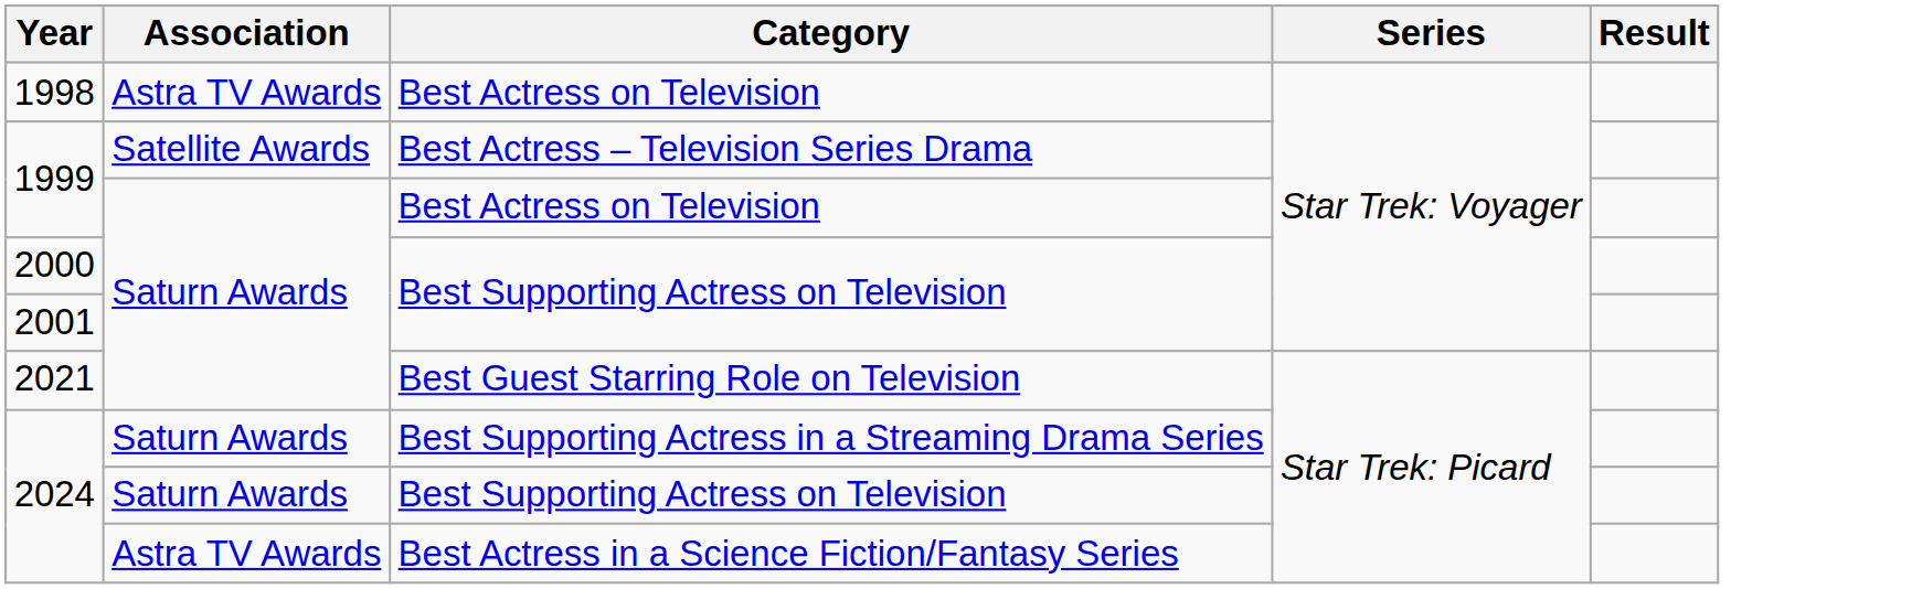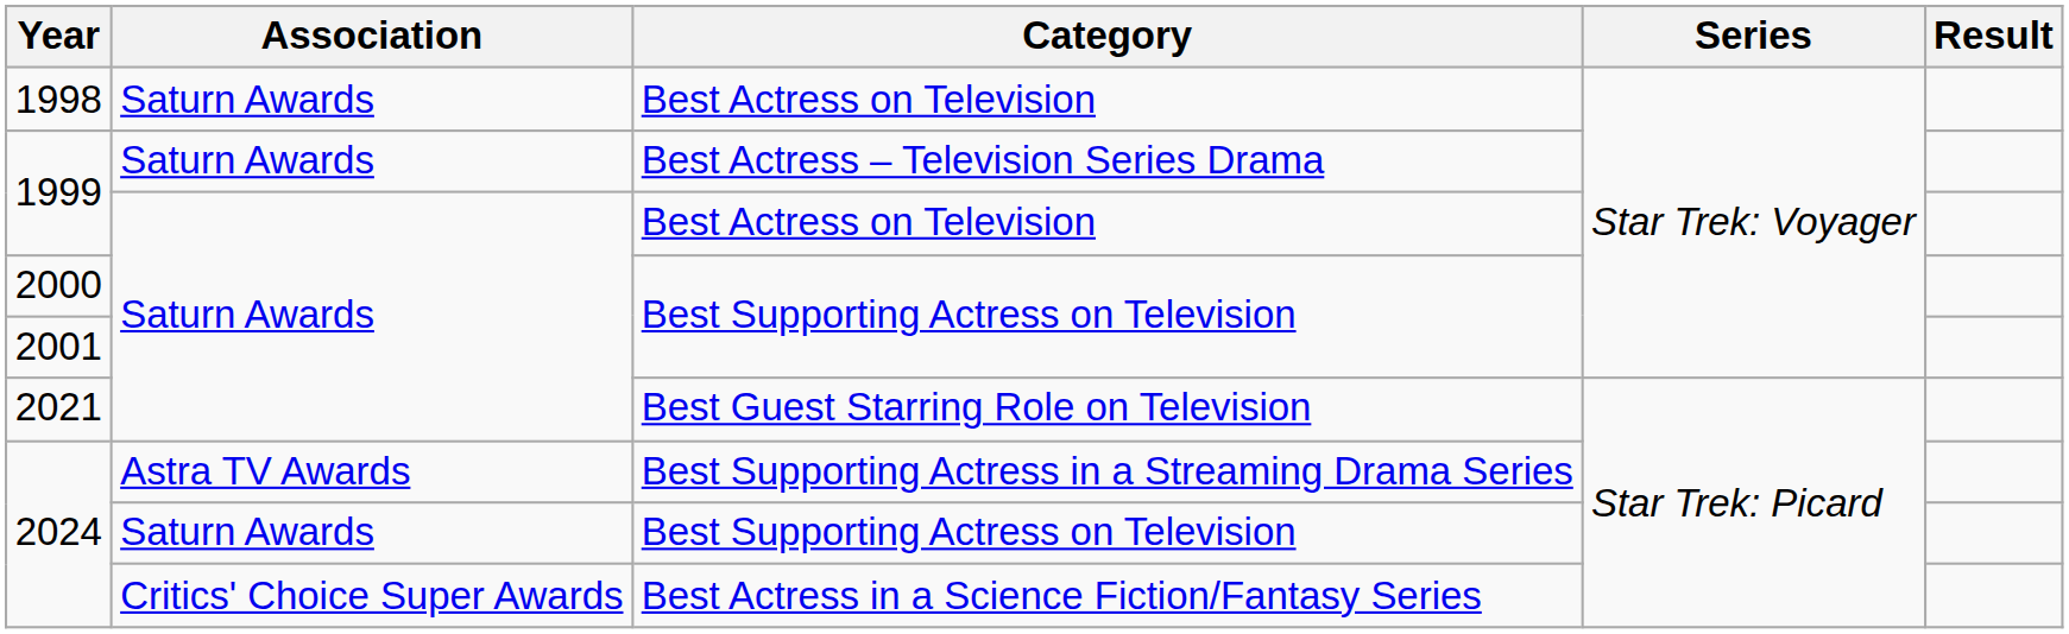 <table class="wikitable sortable">
 <tr>
 <th>Year</th>
 <th>Association</th>
 <th>Category</th>
 <th>Series</th>
 <th>Result</th>
 </tr>
 <tr>
 <td>1998</td>
-<td><a href='#'>Astra TV Awards</a></td>
+<td><a href='#'>Saturn Awards</a></td>
 <td><a href='#'>Best Actress on Television</a></td>
 <td rowspan="5"><em>Star Trek: Voyager</em></td>
 <td></td>
 </tr>
 <tr>
 <td rowspan="2">1999</td>
-<td><a href='#'>Satellite Awards</a></td>
+<td><a href='#'>Saturn Awards</a></td>
 <td><a href='#'>Best Actress – Television Series Drama</a></td>
 <td></td>
 </tr>
 <tr>
 <td rowspan="4"><a href='#'>Saturn Awards</a></td>
 <td><a href='#'>Best Actress on Television</a></td>
 <td></td>
 </tr>
 <tr>
 <td>2000</td>
 <td rowspan="2"><a href='#'>Best Supporting Actress on Television</a></td>
 <td></td>
 </tr>
 <tr>
 <td>2001</td>
 <td></td>
 </tr>
 <tr>
 <td>2021</td>
 <td><a href='#'>Best Guest Starring Role on Television</a></td>
 <td rowspan="4"><em>Star Trek: Picard</em></td>
 <td></td>
 </tr>
 <tr>
 <td rowspan="3">2024</td>
-<td><a href='#'>Saturn Awards</a></td>
+<td><a href='#'>Astra TV Awards</a></td>
 <td><a href='#'>Best Supporting Actress in a Streaming Drama Series</a></td>
 <td></td>
 </tr>
 <tr>
 <td><a href='#'>Saturn Awards</a></td>
 <td><a href='#'>Best Supporting Actress on Television</a></td>
 <td></td>
 </tr>
 <tr>
-<td><a href='#'>Astra TV Awards</a></td>
+<td><a href='#'>Critics' Choice Super Awards</a></td>
 <td><a href='#'>Best Actress in a Science Fiction/Fantasy Series</a></td>
 <td></td>
 </tr>
 </table>
